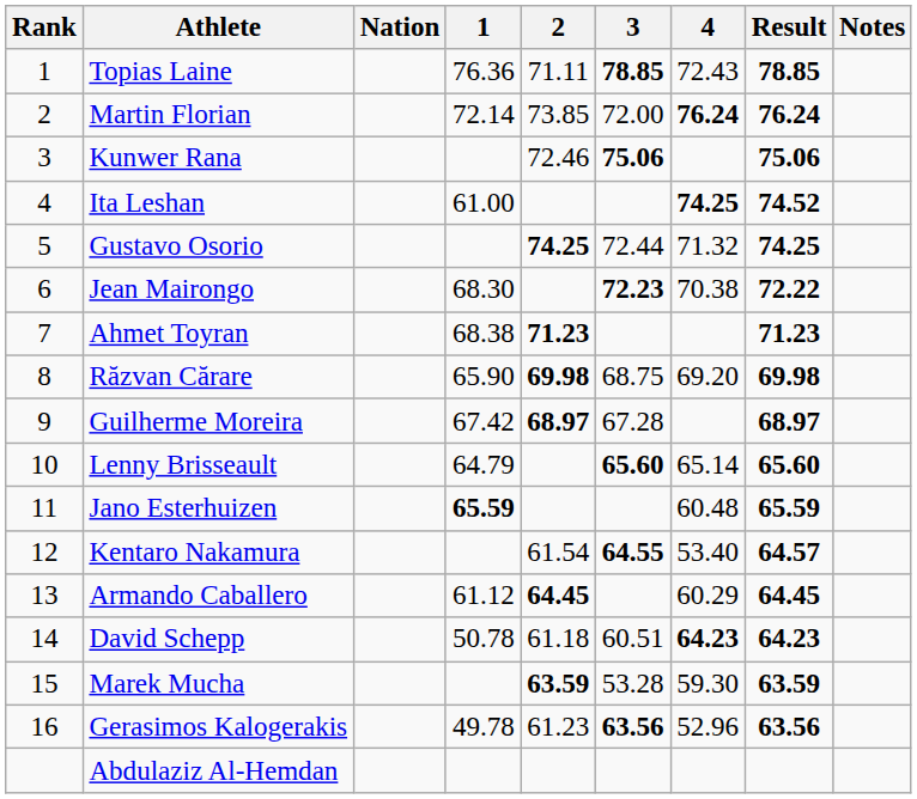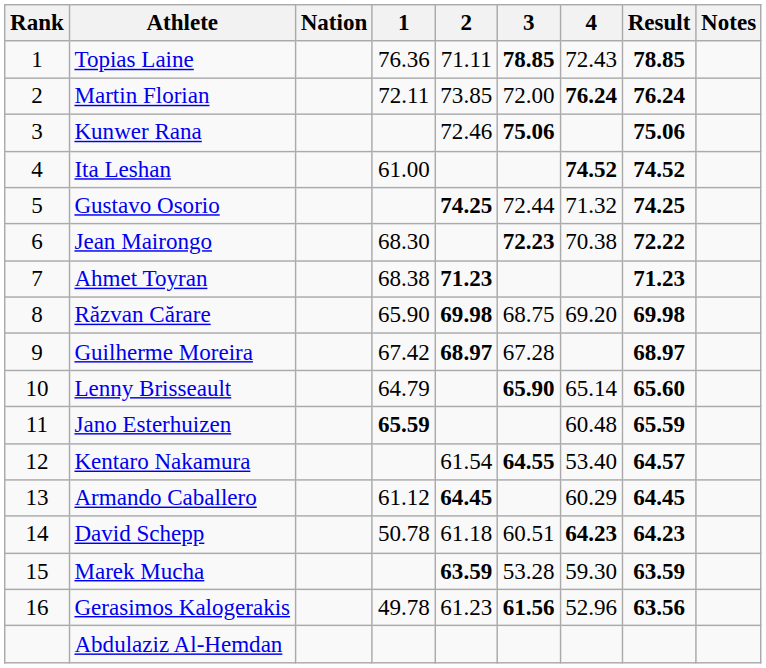 <table class="wikitable sortable" style="text-align:center">
 <tr>
 <th>Rank</th>
 <th>Athlete</th>
 <th>Nation</th>
 <th>1</th>
 <th>2</th>
 <th>3</th>
 <th>4</th>
 <th>Result</th>
 <th>Notes</th>
 </tr>
 <tr>
 <td>1</td>
 <td align=left><a href='#'>Topias Laine</a></td>
 <td align=left></td>
 <td>76.36</td>
 <td>71.11</td>
 <td><strong>78.85</strong></td>
 <td>72.43</td>
 <td><strong>78.85</strong></td>
 <td></td>
 </tr>
 <tr>
 <td>2</td>
 <td align=left><a href='#'>Martin Florian</a></td>
 <td align=left></td>
-<td>72.14</td>
+<td>72.11</td>
 <td>73.85</td>
 <td>72.00</td>
 <td><strong>76.24</strong></td>
 <td><strong>76.24</strong></td>
 <td></td>
 </tr>
 <tr>
 <td>3</td>
 <td align=left><a href='#'>Kunwer Rana</a></td>
 <td align=left></td>
 <td></td>
 <td>72.46</td>
 <td><strong>75.06</strong></td>
 <td></td>
 <td><strong>75.06</strong></td>
 <td></td>
 </tr>
 <tr>
 <td>4</td>
 <td align=left><a href='#'>Ita Leshan</a></td>
 <td align=left></td>
 <td>61.00</td>
 <td></td>
 <td></td>
-<td><strong>74.25</strong></td>
+<td><strong>74.52</strong></td>
 <td><strong>74.52</strong></td>
 <td></td>
 </tr>
 <tr>
 <td>5</td>
 <td align=left><a href='#'>Gustavo Osorio</a></td>
 <td align=left></td>
 <td></td>
 <td><strong>74.25</strong></td>
 <td>72.44</td>
 <td>71.32</td>
 <td><strong>74.25</strong></td>
 <td></td>
 </tr>
 <tr>
 <td>6</td>
 <td align=left><a href='#'>Jean Mairongo</a></td>
 <td align=left></td>
 <td>68.30</td>
 <td></td>
 <td><strong>72.23</strong></td>
 <td>70.38</td>
 <td><strong>72.22</strong></td>
 <td></td>
 </tr>
 <tr>
 <td>7</td>
 <td align=left><a href='#'>Ahmet Toyran</a></td>
 <td align=left></td>
 <td>68.38</td>
 <td><strong>71.23</strong></td>
 <td></td>
 <td></td>
 <td><strong>71.23</strong></td>
 <td></td>
 </tr>
 <tr>
 <td>8</td>
 <td align=left><a href='#'>Răzvan Cărare</a></td>
 <td align=left></td>
 <td>65.90</td>
 <td><strong>69.98</strong></td>
 <td>68.75</td>
 <td>69.20</td>
 <td><strong>69.98</strong></td>
 <td></td>
 </tr>
 <tr>
 <td>9</td>
 <td align=left><a href='#'>Guilherme Moreira</a></td>
 <td align=left></td>
 <td>67.42</td>
 <td><strong>68.97</strong></td>
 <td>67.28</td>
 <td></td>
 <td><strong>68.97</strong></td>
 <td></td>
 </tr>
 <tr>
 <td>10</td>
 <td align=left><a href='#'>Lenny Brisseault</a></td>
 <td align=left></td>
 <td>64.79</td>
 <td></td>
-<td><strong>65.60</strong></td>
+<td><strong>65.90</strong></td>
 <td>65.14</td>
 <td><strong>65.60</strong></td>
 <td></td>
 </tr>
 <tr>
 <td>11</td>
 <td align=left><a href='#'>Jano Esterhuizen</a></td>
 <td align=left></td>
 <td><strong>65.59</strong></td>
 <td></td>
 <td></td>
 <td>60.48</td>
 <td><strong>65.59</strong></td>
 <td></td>
 </tr>
 <tr>
 <td>12</td>
 <td align=left><a href='#'>Kentaro Nakamura</a></td>
 <td align=left></td>
 <td></td>
 <td>61.54</td>
 <td><strong>64.55</strong></td>
 <td>53.40</td>
 <td><strong>64.57</strong></td>
 <td></td>
 </tr>
 <tr>
 <td>13</td>
 <td align=left><a href='#'>Armando Caballero</a></td>
 <td align=left></td>
 <td>61.12</td>
 <td><strong>64.45</strong></td>
 <td></td>
 <td>60.29</td>
 <td><strong>64.45</strong></td>
 <td></td>
 </tr>
 <tr>
 <td>14</td>
 <td align=left><a href='#'>David Schepp</a></td>
 <td align=left></td>
 <td>50.78</td>
 <td>61.18</td>
 <td>60.51</td>
 <td><strong>64.23</strong></td>
 <td><strong>64.23</strong></td>
 <td></td>
 </tr>
 <tr>
 <td>15</td>
 <td align=left><a href='#'>Marek Mucha</a></td>
 <td align=left></td>
 <td></td>
 <td><strong>63.59</strong></td>
 <td>53.28</td>
 <td>59.30</td>
 <td><strong>63.59</strong></td>
 <td></td>
 </tr>
 <tr>
 <td>16</td>
 <td align=left><a href='#'>Gerasimos Kalogerakis</a></td>
 <td align=left></td>
 <td>49.78</td>
 <td>61.23</td>
-<td><strong>63.56</strong></td>
+<td><strong>61.56</strong></td>
 <td>52.96</td>
 <td><strong>63.56</strong></td>
 <td></td>
 </tr>
 <tr>
 <td></td>
 <td align=left><a href='#'>Abdulaziz Al-Hemdan</a></td>
 <td align=left></td>
 <td></td>
 <td></td>
 <td></td>
 <td></td>
 <td></td>
 <td></td>
 </tr>
 </table>
